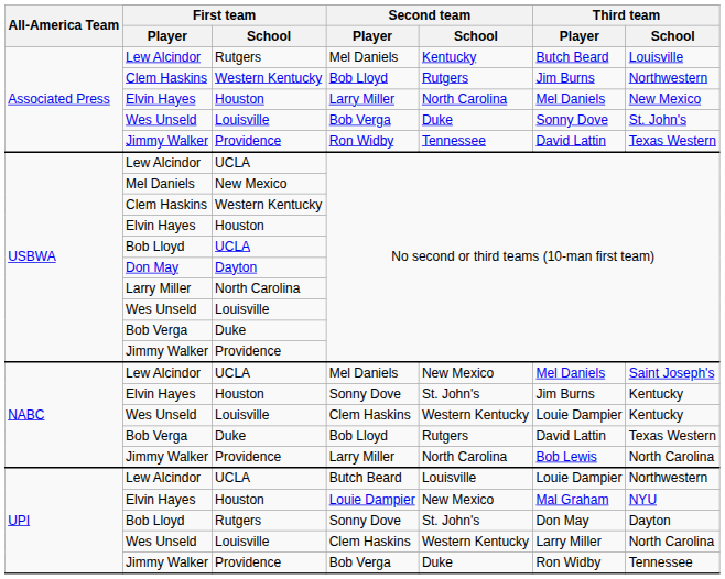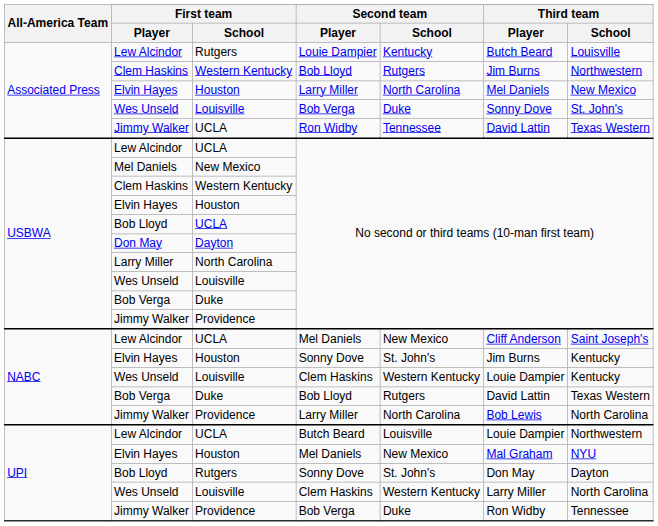 <table class="wikitable" style="width:98%;">
 <tr>
 <th rowspan=3>All-America Team</th>
 </tr>
 <tr>
 <th colspan=2>First team</th>
 <th colspan=2>Second team</th>
 <th colspan=2>Third team</th>
 </tr>
 <tr>
 <th>Player</th>
 <th>School</th>
 <th>Player</th>
 <th>School</th>
 <th>Player</th>
 <th>School</th>
 </tr>
 <tr>
 <td rowspan=5><a href='#'>Associated Press</a></td>
 <td><a href='#'>Lew Alcindor</a></td>
 <td>Rutgers</td>
-<td>Mel Daniels</td>
+<td><a href='#'>Louie Dampier</a></td>
 <td><a href='#'>Kentucky</a></td>
 <td><a href='#'>Butch Beard</a></td>
 <td><a href='#'>Louisville</a></td>
 </tr>
 <tr>
 <td><a href='#'>Clem Haskins</a></td>
 <td><a href='#'>Western Kentucky</a></td>
 <td><a href='#'>Bob Lloyd</a></td>
 <td><a href='#'>Rutgers</a></td>
 <td><a href='#'>Jim Burns</a></td>
 <td><a href='#'>Northwestern</a></td>
 </tr>
 <tr>
 <td><a href='#'>Elvin Hayes</a></td>
 <td><a href='#'>Houston</a></td>
 <td><a href='#'>Larry Miller</a></td>
 <td><a href='#'>North Carolina</a></td>
 <td><a href='#'>Mel Daniels</a></td>
 <td><a href='#'>New Mexico</a></td>
 </tr>
 <tr>
 <td><a href='#'>Wes Unseld</a></td>
 <td><a href='#'>Louisville</a></td>
 <td><a href='#'>Bob Verga</a></td>
 <td><a href='#'>Duke</a></td>
 <td><a href='#'>Sonny Dove</a></td>
 <td><a href='#'>St. John's</a></td>
 </tr>
 <tr>
 <td><a href='#'>Jimmy Walker</a></td>
-<td><a href='#'>Providence</a></td>
+<td>UCLA</td>
 <td><a href='#'>Ron Widby</a></td>
 <td><a href='#'>Tennessee</a></td>
 <td><a href='#'>David Lattin</a></td>
 <td><a href='#'>Texas Western</a></td>
 </tr>
 <tr style = "border-top:2px solid black;">
 <td rowspan=10><a href='#'>USBWA</a></td>
 <td>Lew Alcindor</td>
 <td>UCLA</td>
 <td rowspan=10 colspan=6 align=center>No second or third teams (10-man first team)</td>
 </tr>
 <tr>
 <td>Mel Daniels</td>
 <td>New Mexico</td>
 </tr>
 <tr>
 <td>Clem Haskins</td>
 <td>Western Kentucky</td>
 </tr>
 <tr>
 <td>Elvin Hayes</td>
 <td>Houston</td>
 </tr>
 <tr>
 <td>Bob Lloyd</td>
 <td><a href='#'>UCLA</a></td>
 </tr>
 <tr>
 <td><a href='#'>Don May</a></td>
 <td><a href='#'>Dayton</a></td>
 </tr>
 <tr>
 <td>Larry Miller</td>
 <td>North Carolina</td>
 </tr>
 <tr>
 <td>Wes Unseld</td>
 <td>Louisville</td>
 </tr>
 <tr>
 <td>Bob Verga</td>
 <td>Duke</td>
 </tr>
 <tr>
 <td>Jimmy Walker</td>
 <td>Providence</td>
 </tr>
 <tr style = "border-top:2px solid black;">
 <td rowspan=5><a href='#'>NABC</a></td>
 <td>Lew Alcindor</td>
 <td>UCLA</td>
 <td>Mel Daniels</td>
 <td>New Mexico</td>
-<td><a href='#'>Mel Daniels</a></td>
+<td><a href='#'>Cliff Anderson</a></td>
 <td><a href='#'>Saint Joseph's</a></td>
 </tr>
 <tr>
 <td>Elvin Hayes</td>
 <td>Houston</td>
 <td>Sonny Dove</td>
 <td>St. John's</td>
 <td>Jim Burns</td>
 <td>Kentucky</td>
 </tr>
 <tr>
 <td>Wes Unseld</td>
 <td>Louisville</td>
 <td>Clem Haskins</td>
 <td>Western Kentucky</td>
 <td>Louie Dampier</td>
 <td>Kentucky</td>
 </tr>
 <tr>
 <td>Bob Verga</td>
 <td>Duke</td>
 <td>Bob Lloyd</td>
 <td>Rutgers</td>
 <td>David Lattin</td>
 <td>Texas Western</td>
 </tr>
 <tr>
 <td>Jimmy Walker</td>
 <td>Providence</td>
 <td>Larry Miller</td>
 <td>North Carolina</td>
 <td><a href='#'>Bob Lewis</a></td>
 <td>North Carolina</td>
 </tr>
 <tr style = "border-top:2px solid black;">
 <td rowspan=5><a href='#'>UPI</a></td>
 <td>Lew Alcindor</td>
 <td>UCLA</td>
 <td>Butch Beard</td>
 <td>Louisville</td>
 <td>Louie Dampier</td>
 <td>Northwestern</td>
 </tr>
 <tr>
 <td>Elvin Hayes</td>
 <td>Houston</td>
-<td><a href='#'>Louie Dampier</a></td>
+<td>Mel Daniels</td>
 <td>New Mexico</td>
 <td><a href='#'>Mal Graham</a></td>
 <td><a href='#'>NYU</a></td>
 </tr>
 <tr>
 <td>Bob Lloyd</td>
 <td>Rutgers</td>
 <td>Sonny Dove</td>
 <td>St. John's</td>
 <td>Don May</td>
 <td>Dayton</td>
 </tr>
 <tr>
 <td>Wes Unseld</td>
 <td>Louisville</td>
 <td>Clem Haskins</td>
 <td>Western Kentucky</td>
 <td>Larry Miller</td>
 <td>North Carolina</td>
 </tr>
 <tr>
 <td>Jimmy Walker</td>
 <td>Providence</td>
 <td>Bob Verga</td>
 <td>Duke</td>
 <td>Ron Widby</td>
 <td>Tennessee</td>
 </tr>
 <tr style = "border-top:2px solid black;">
 </tr>
 </table>
